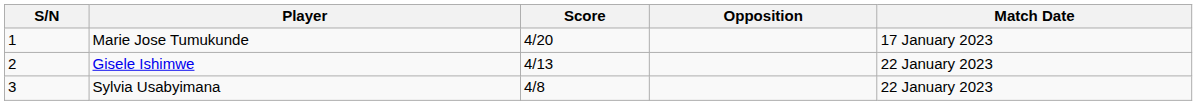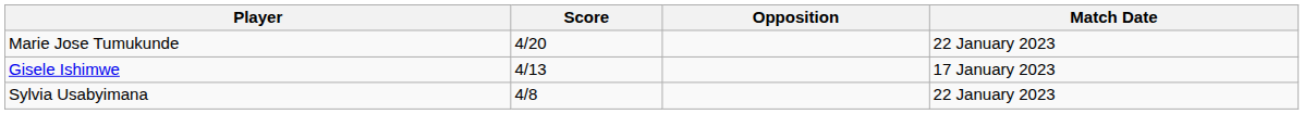 <table style="width:100%;" class="wikitable">
 <tr>
-<th>S/N</th>
 <th>Player</th>
 <th>Score</th>
 <th>Opposition</th>
 <th>Match Date</th>
 </tr>
 <tr>
-<td>1</td>
 <td>Marie Jose Tumukunde</td>
 <td>4/20</td>
+<td></td>
+<td>22 January 2023</td>
+</tr>
+<tr>
+<td><a href='#'>Gisele Ishimwe</a></td>
+<td>4/13</td>
 <td></td>
 <td>17 January 2023</td>
 </tr>
 <tr>
-<td>2</td>
-<td><a href='#'>Gisele Ishimwe</a></td>
-<td>4/13</td>
-<td></td>
-<td>22 January 2023</td>
-</tr>
-<tr>
-<td>3</td>
 <td>Sylvia Usabyimana</td>
 <td>4/8</td>
 <td></td>
 <td>22 January 2023</td>
 </tr>
 </table>
